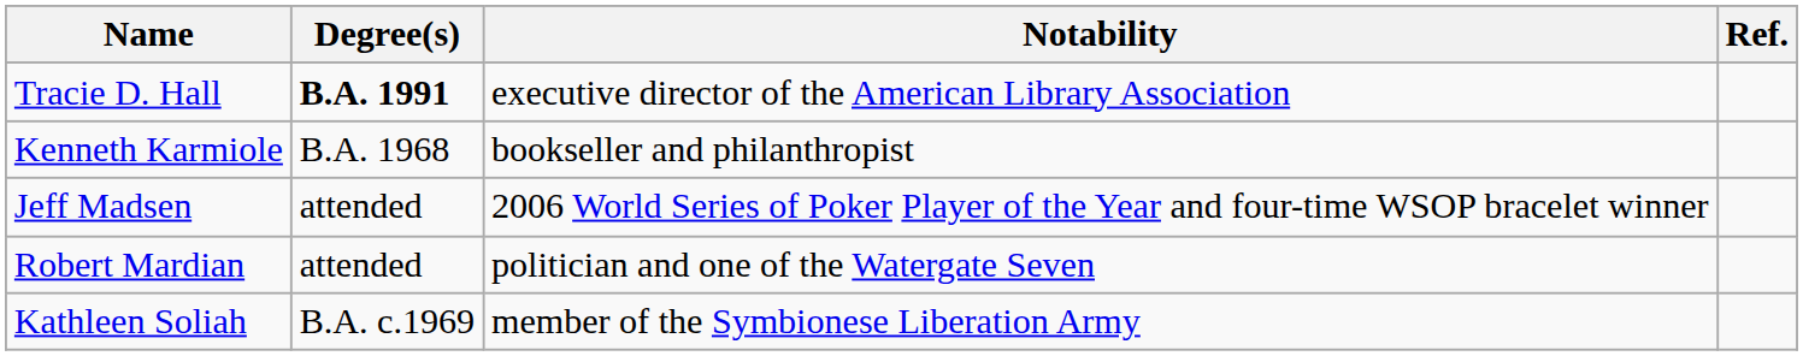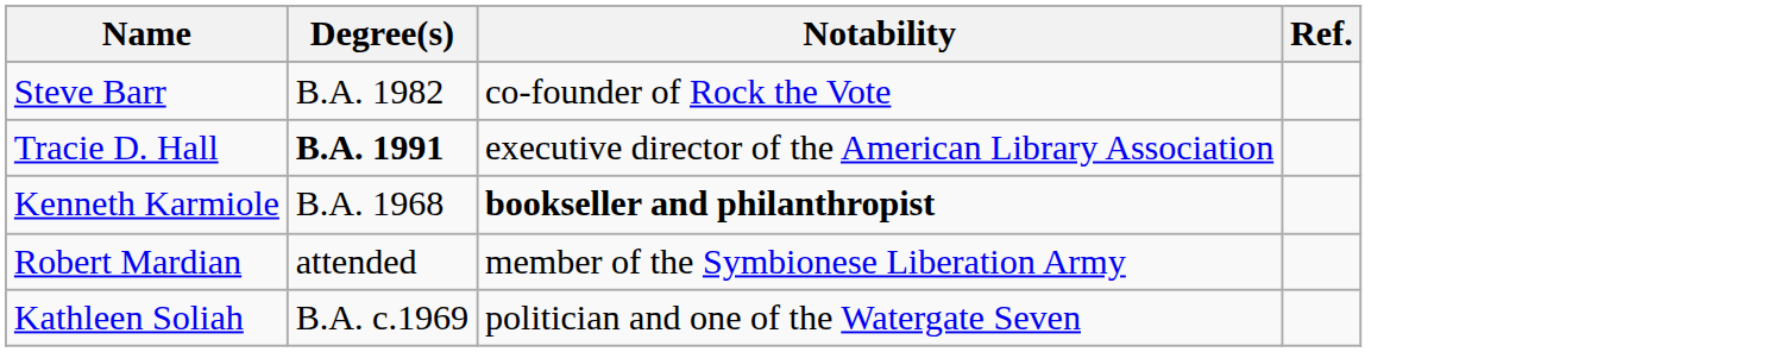 <table class = "wikitable sortable">
 <tr>
 <th scope = "col">Name</th>
 <th scope = "col" class="unsortable">Degree(s)</th>
 <th scope = "col" class="unsortable">Notability</th>
 <th scope = "col" class="unsortable">Ref.</th>
+</tr>
+<tr>
+<td data-sort-value="Barr, Steve"><a href='#'>Steve Barr</a></td>
+<td>B.A. 1982</td>
+<td>co-founder of <a href='#'>Rock the Vote</a></td>
+<td></td>
 </tr>
 <tr>
 <td data-sort-value="Hall, Tracie D."><a href='#'>Tracie D. Hall</a></td>
 <td><strong>B.A. 1991</strong></td>
 <td>executive director of the <a href='#'>American Library Association</a></td>
 <td></td>
 </tr>
 <tr>
 <td data-sort-value="Karmiole, Kenneth"><a href='#'>Kenneth Karmiole</a></td>
 <td>B.A. 1968</td>
-<td>bookseller and philanthropist</td>
-<td></td>
-</tr>
-<tr>
-<td data-sort-value="Madsen, Jeff"><a href='#'>Jeff Madsen</a></td>
-<td>attended</td>
-<td>2006 <a href='#'>World Series of Poker</a> <a href='#'>Player of the Year</a> and four-time WSOP bracelet winner</td>
+<td><strong>bookseller and philanthropist</strong></td>
 <td></td>
 </tr>
 <tr>
 <td data-sort-value="Mardian, Robert"><a href='#'>Robert Mardian</a></td>
 <td>attended</td>
-<td>politician and one of the <a href='#'>Watergate Seven</a></td>
+<td>member of the <a href='#'>Symbionese Liberation Army</a></td>
 <td></td>
 </tr>
 <tr>
 <td data-sort-value="Soliah, Kathleen"><a href='#'>Kathleen Soliah</a></td>
 <td>B.A. c.1969</td>
-<td>member of the <a href='#'>Symbionese Liberation Army</a></td>
+<td>politician and one of the <a href='#'>Watergate Seven</a></td>
 <td></td>
 </tr>
 </table>
